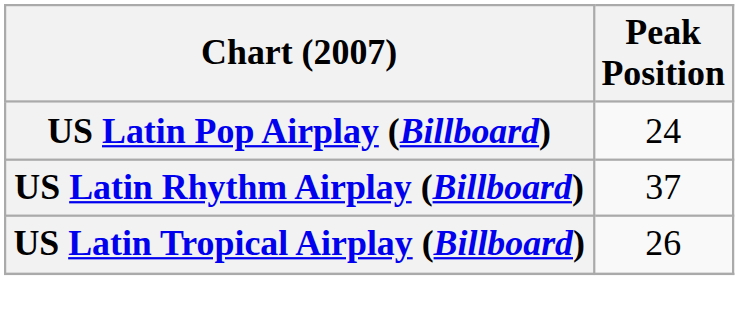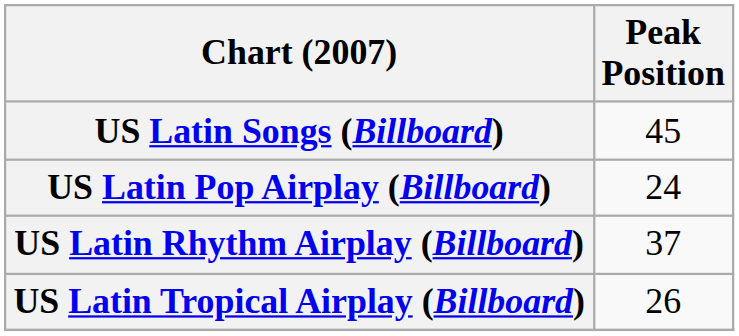 <table class="wikitable plainrowheaders" style="text-align:center;">
 <tr>
 <th scope="col">Chart (2007)</th>
 <th scope="col">Peak <br> Position</th>
+</tr>
+<tr>
+<th scope="row">US <a href='#'>Latin Songs</a> (<em><a href='#'>Billboard</a></em>)</th>
+<td style="text-align:center;">45</td>
 </tr>
 <tr>
 <th scope="row">US <a href='#'>Latin Pop Airplay</a> (<em><a href='#'>Billboard</a></em>)</th>
 <td style="text-align:center;">24</td>
 </tr>
 <tr>
 <th scope="row">US <a href='#'>Latin Rhythm Airplay</a> (<em><a href='#'>Billboard</a></em>)</th>
 <td style="text-align:center;">37</td>
 </tr>
 <tr>
 <th scope="row">US <a href='#'>Latin Tropical Airplay</a> (<em><a href='#'>Billboard</a></em>)</th>
 <td style="text-align:center;">26</td>
 </tr>
 <tr>
 </tr>
 </table>
